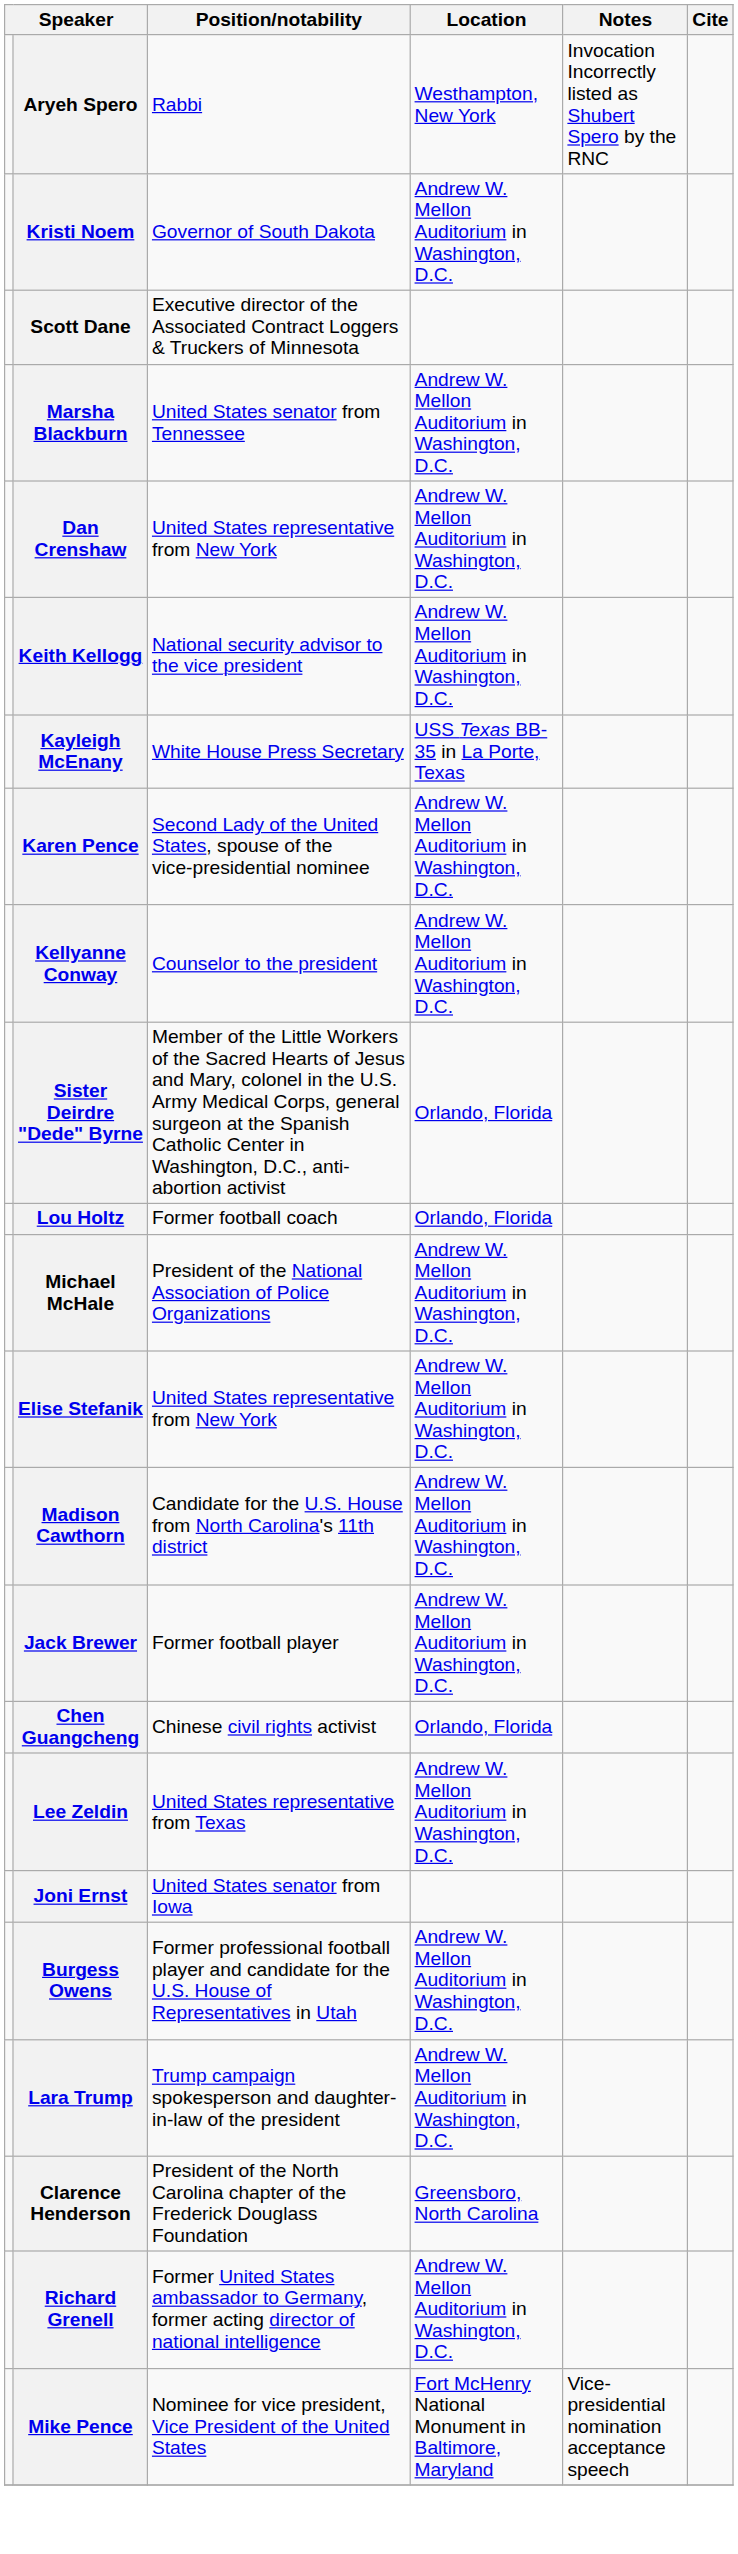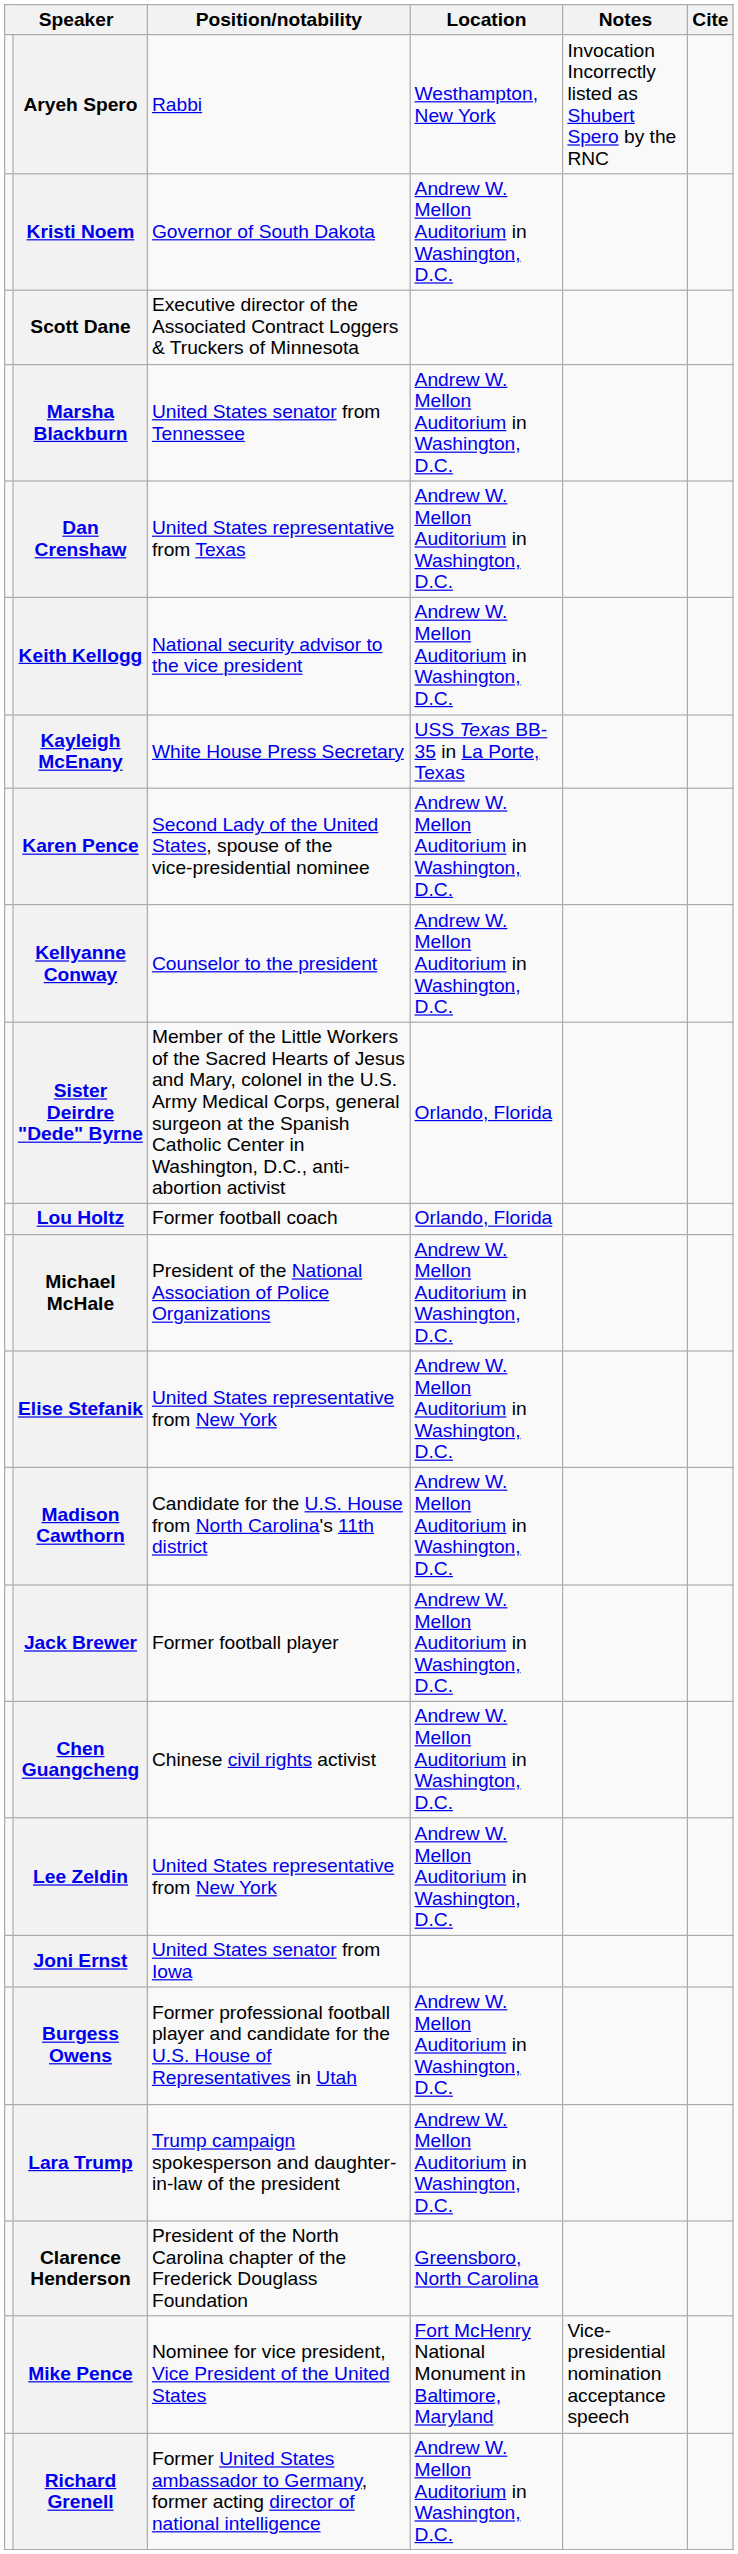 <table class="wikitable plainrowheaders">
 <tr>
 <th scope="col" colspan=2>Speaker</th>
 <th scope="col">Position/notability</th>
 <th scope="col">Location</th>
 <th scope="col">Notes</th>
 <th scope="col">Cite</th>
 </tr>
 <tr>
 <td></td>
 <th scope="row">Aryeh Spero</th>
 <td><a href='#'>Rabbi</a></td>
 <td><a href='#'>Westhampton, New York</a></td>
 <td>Invocation<br>Incorrectly listed as <a href='#'>Shubert Spero</a> by the RNC</td>
 <td></td>
 </tr>
 <tr>
 <td></td>
 <th scope="row"><a href='#'>Kristi Noem</a></th>
 <td><a href='#'>Governor of South Dakota</a></td>
 <td><a href='#'>Andrew W. Mellon Auditorium</a> in <a href='#'>Washington, D.C.</a></td>
 <td></td>
 <td></td>
 </tr>
 <tr>
 <td></td>
 <th scope="row">Scott Dane</th>
 <td>Executive director of the Associated Contract Loggers & Truckers of Minnesota</td>
 <td></td>
 <td></td>
 <td></td>
 </tr>
 <tr>
 <td></td>
 <th scope="row"><a href='#'>Marsha Blackburn</a></th>
 <td><a href='#'>United States senator</a> from <a href='#'>Tennessee</a></td>
 <td><a href='#'>Andrew W. Mellon Auditorium</a> in <a href='#'>Washington, D.C.</a></td>
 <td></td>
 <td></td>
 </tr>
 <tr>
 <td></td>
 <th scope="row"><a href='#'>Dan Crenshaw</a></th>
-<td><a href='#'>United States representative</a> from <a href='#'>New York</a></td>
+<td><a href='#'>United States representative</a> from <a href='#'>Texas</a></td>
 <td><a href='#'>Andrew W. Mellon Auditorium</a> in <a href='#'>Washington, D.C.</a></td>
 <td></td>
 <td></td>
 </tr>
 <tr>
 <td></td>
 <th scope="row"><a href='#'>Keith Kellogg</a></th>
 <td><a href='#'>National security advisor to the vice president</a></td>
 <td><a href='#'>Andrew W. Mellon Auditorium</a> in <a href='#'>Washington, D.C.</a></td>
 <td></td>
 <td></td>
 </tr>
 <tr>
 <td></td>
 <th scope="row"><a href='#'>Kayleigh McEnany</a></th>
 <td><a href='#'>White House Press Secretary</a></td>
 <td><a href='#'>USS <em>Texas</em> BB-35</a> in <a href='#'>La Porte, Texas</a></td>
 <td></td>
 <td></td>
 </tr>
 <tr>
 <td></td>
 <th scope="row"><a href='#'>Karen Pence</a></th>
 <td><a href='#'>Second Lady of the United States</a>, spouse of the<br>vice-presidential nominee</td>
 <td><a href='#'>Andrew W. Mellon Auditorium</a> in <a href='#'>Washington, D.C.</a></td>
 <td></td>
 <td></td>
 </tr>
 <tr>
 <td></td>
 <th scope="row"><a href='#'>Kellyanne Conway</a></th>
 <td><a href='#'>Counselor to the president</a></td>
 <td><a href='#'>Andrew W. Mellon Auditorium</a> in <a href='#'>Washington, D.C.</a></td>
 <td></td>
 <td></td>
 </tr>
 <tr>
 <td></td>
 <th scope="row"><a href='#'>Sister Deirdre "Dede" Byrne</a></th>
 <td>Member of the Little Workers of the Sacred Hearts of Jesus and Mary, colonel in the U.S. Army Medical Corps, general surgeon at the Spanish Catholic Center in Washington, D.C., anti-abortion activist</td>
 <td><a href='#'>Orlando, Florida</a> </td>
 <td></td>
 <td></td>
 </tr>
 <tr>
 <td></td>
 <th scope="row"><a href='#'>Lou Holtz</a></th>
 <td>Former football coach</td>
 <td><a href='#'>Orlando, Florida</a> </td>
 <td></td>
 <td></td>
 </tr>
 <tr>
 <td></td>
 <th scope="row">Michael McHale</th>
 <td>President of the <a href='#'>National Association of Police Organizations</a></td>
 <td><a href='#'>Andrew W. Mellon Auditorium</a> in <a href='#'>Washington, D.C.</a></td>
 <td></td>
 <td></td>
 </tr>
 <tr>
 <td></td>
 <th scope="row"><a href='#'>Elise Stefanik</a></th>
 <td><a href='#'>United States representative</a> from <a href='#'>New York</a></td>
 <td><a href='#'>Andrew W. Mellon Auditorium</a> in <a href='#'>Washington, D.C.</a></td>
 <td></td>
 <td></td>
 </tr>
 <tr>
 <td></td>
 <th scope="row"><a href='#'>Madison Cawthorn</a></th>
 <td>Candidate for the <a href='#'>U.S. House</a> from <a href='#'>North Carolina</a>'s <a href='#'>11th district</a></td>
 <td><a href='#'>Andrew W. Mellon Auditorium</a> in <a href='#'>Washington, D.C.</a></td>
 <td></td>
 <td></td>
 </tr>
 <tr>
 <td></td>
 <th scope="row"><a href='#'>Jack Brewer</a></th>
 <td>Former football player</td>
 <td><a href='#'>Andrew W. Mellon Auditorium</a> in <a href='#'>Washington, D.C.</a></td>
 <td></td>
 <td></td>
 </tr>
 <tr>
 <td></td>
 <th scope="row"><a href='#'>Chen Guangcheng</a></th>
 <td>Chinese <a href='#'>civil rights</a> activist</td>
-<td><a href='#'>Orlando, Florida</a> </td>
+<td><a href='#'>Andrew W. Mellon Auditorium</a> in <a href='#'>Washington, D.C.</a></td>
 <td></td>
 <td></td>
 </tr>
 <tr>
 <td></td>
 <th scope="row"><a href='#'>Lee Zeldin</a></th>
-<td><a href='#'>United States representative</a> from <a href='#'>Texas</a></td>
+<td><a href='#'>United States representative</a> from <a href='#'>New York</a></td>
 <td><a href='#'>Andrew W. Mellon Auditorium</a> in <a href='#'>Washington, D.C.</a></td>
 <td></td>
 <td></td>
 </tr>
 <tr>
 <td></td>
 <th scope="row"><a href='#'>Joni Ernst</a></th>
 <td><a href='#'>United States senator</a> from <a href='#'>Iowa</a></td>
 <td></td>
 <td></td>
 <td></td>
 </tr>
 <tr>
 <td></td>
 <th scope="row"><a href='#'>Burgess Owens</a></th>
 <td>Former professional football player and candidate for the <a href='#'>U.S. House of Representatives</a> in <a href='#'>Utah</a></td>
 <td><a href='#'>Andrew W. Mellon Auditorium</a> in <a href='#'>Washington, D.C.</a></td>
 <td></td>
 <td></td>
 </tr>
 <tr>
 <td></td>
 <th scope="row"><a href='#'>Lara Trump</a></th>
 <td><a href='#'>Trump campaign</a> spokesperson and daughter-in-law of the president</td>
 <td><a href='#'>Andrew W. Mellon Auditorium</a> in <a href='#'>Washington, D.C.</a></td>
 <td></td>
 <td></td>
 </tr>
 <tr>
 <td></td>
 <th scope="row">Clarence Henderson</th>
 <td>President of the North Carolina chapter of the Frederick Douglass Foundation</td>
 <td><a href='#'>Greensboro, North Carolina</a></td>
 <td></td>
 <td></td>
 </tr>
 <tr>
 <td></td>
+<th scope="row"><a href='#'>Mike Pence</a></th>
+<td>Nominee for vice president,<br><a href='#'>Vice President of the United States</a></td>
+<td><a href='#'>Fort McHenry</a> National Monument in <a href='#'>Baltimore, Maryland</a></td>
+<td>Vice-presidential nomination acceptance speech</td>
+<td></td>
+</tr>
+<tr>
+<td></td>
 <th scope="row"><a href='#'>Richard Grenell</a></th>
 <td>Former <a href='#'>United States ambassador to Germany</a>, former acting <a href='#'>director of national intelligence</a></td>
 <td><a href='#'>Andrew W. Mellon Auditorium</a> in <a href='#'>Washington, D.C.</a></td>
 <td></td>
 <td></td>
 </tr>
 <tr>
-<td></td>
-<th scope="row"><a href='#'>Mike Pence</a></th>
-<td>Nominee for vice president,<br><a href='#'>Vice President of the United States</a></td>
-<td><a href='#'>Fort McHenry</a> National Monument in <a href='#'>Baltimore, Maryland</a></td>
-<td>Vice-presidential nomination acceptance speech</td>
-<td></td>
-</tr>
-<tr>
 </tr>
 </table>
